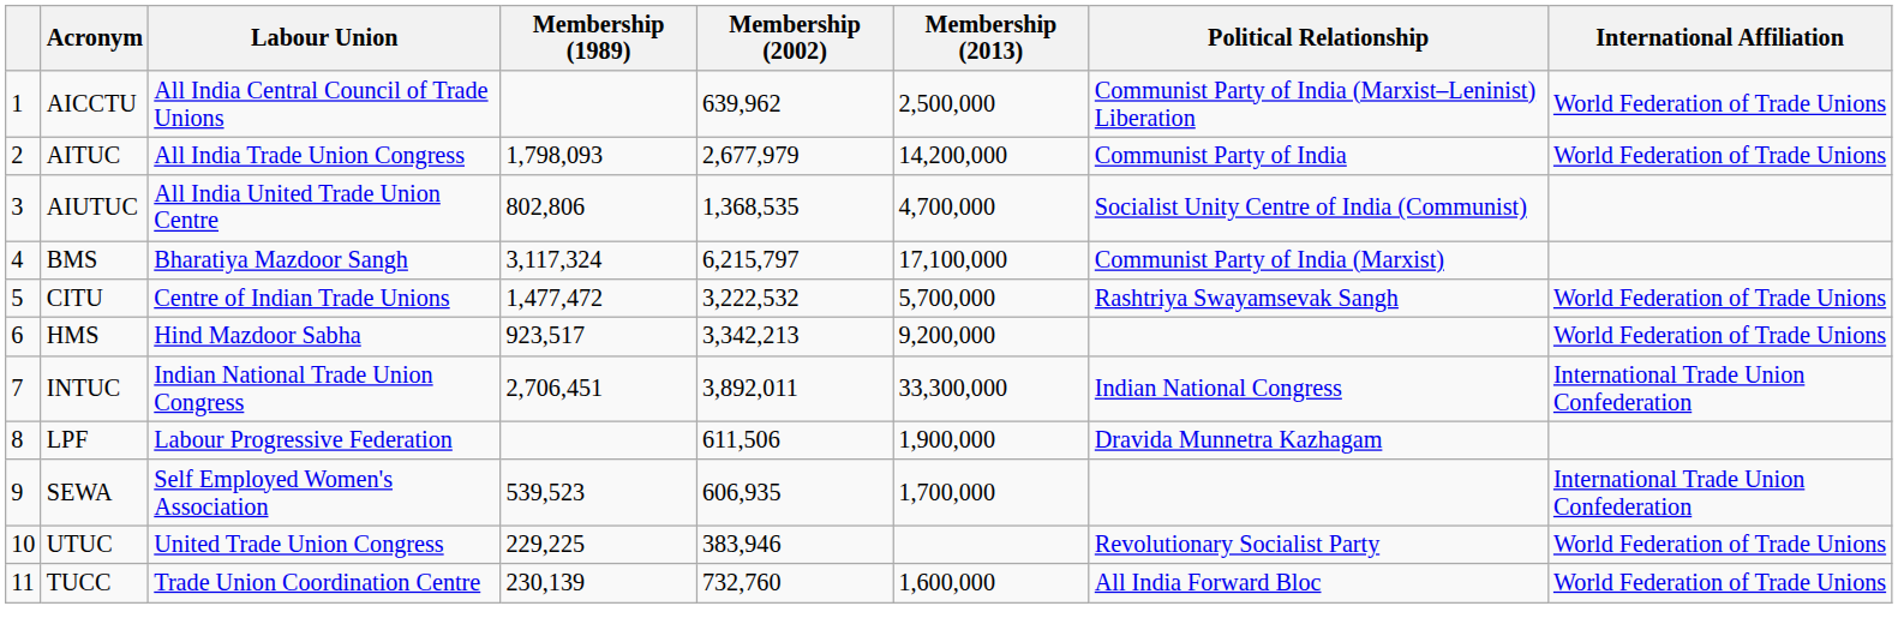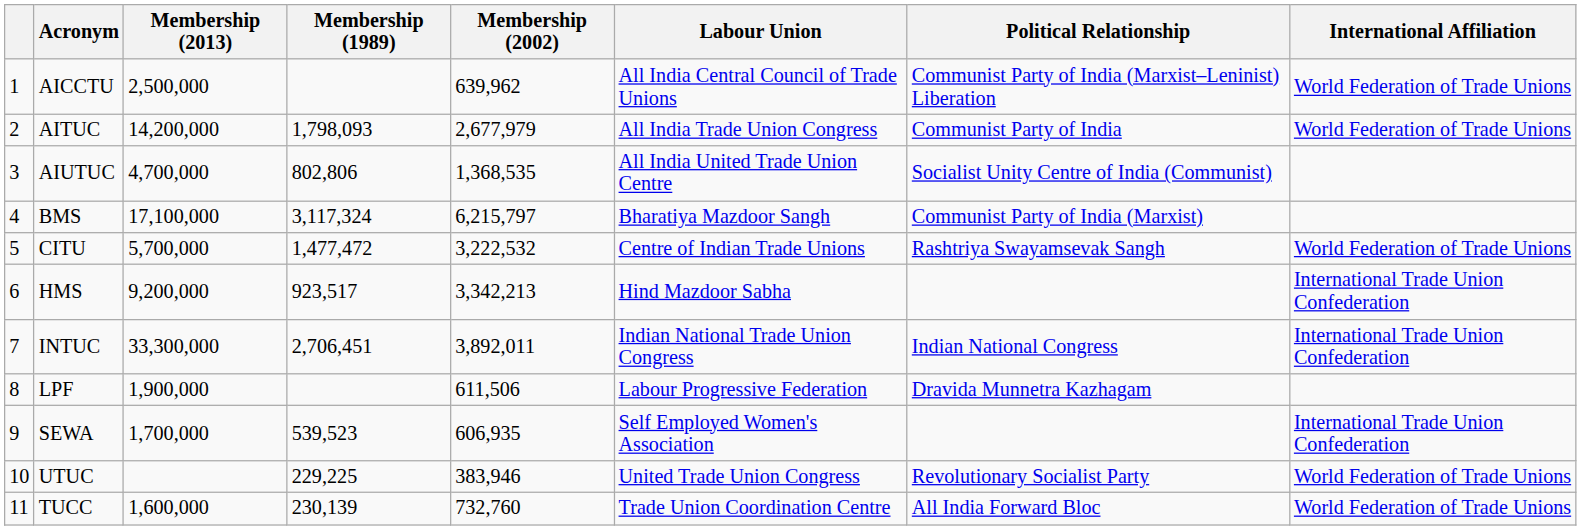 <table class="wikitable sortable">
 <tr>
 <th></th>
 <th>Acronym</th>
-<th>Labour Union</th>
+<th>Membership (2013)</th>
 <th>Membership (1989)</th>
 <th>Membership (2002)</th>
-<th>Membership (2013)</th>
+<th>Labour Union</th>
 <th>Political Relationship</th>
 <th>International Affiliation</th>
 </tr>
 <tr>
 <td>1</td>
 <td>AICCTU</td>
-<td><a href='#'>All India Central Council of Trade Unions</a></td>
+<td>2,500,000</td>
 <td></td>
 <td>639,962</td>
-<td>2,500,000</td>
+<td><a href='#'>All India Central Council of Trade Unions</a></td>
 <td><a href='#'>Communist Party of India (Marxist–Leninist) Liberation</a></td>
 <td><a href='#'>World Federation of Trade Unions</a></td>
 </tr>
 <tr>
 <td>2</td>
 <td>AITUC</td>
-<td><a href='#'>All India Trade Union Congress</a></td>
+<td>14,200,000</td>
 <td>1,798,093</td>
 <td>2,677,979</td>
-<td>14,200,000</td>
+<td><a href='#'>All India Trade Union Congress</a></td>
 <td><a href='#'>Communist Party of India</a></td>
 <td><a href='#'>World Federation of Trade Unions</a></td>
 </tr>
 <tr>
 <td>3</td>
 <td>AIUTUC</td>
-<td><a href='#'>All India United Trade Union Centre</a></td>
+<td>4,700,000</td>
 <td>802,806</td>
 <td>1,368,535</td>
-<td>4,700,000</td>
+<td><a href='#'>All India United Trade Union Centre</a></td>
 <td><a href='#'>Socialist Unity Centre of India (Communist)</a></td>
 <td></td>
 </tr>
 <tr>
 <td>4</td>
 <td>BMS</td>
-<td><a href='#'>Bharatiya Mazdoor Sangh</a></td>
+<td>17,100,000</td>
 <td>3,117,324</td>
 <td>6,215,797</td>
-<td>17,100,000</td>
+<td><a href='#'>Bharatiya Mazdoor Sangh</a></td>
 <td><a href='#'>Communist Party of India (Marxist)</a></td>
 <td></td>
 </tr>
 <tr>
 <td>5</td>
 <td>CITU</td>
-<td><a href='#'>Centre of Indian Trade Unions</a></td>
+<td>5,700,000</td>
 <td>1,477,472</td>
 <td>3,222,532</td>
-<td>5,700,000</td>
+<td><a href='#'>Centre of Indian Trade Unions</a></td>
 <td><a href='#'>Rashtriya Swayamsevak Sangh</a></td>
 <td><a href='#'>World Federation of Trade Unions</a></td>
 </tr>
 <tr>
 <td>6</td>
 <td>HMS</td>
-<td><a href='#'>Hind Mazdoor Sabha</a></td>
+<td>9,200,000</td>
 <td>923,517</td>
 <td>3,342,213</td>
-<td>9,200,000</td>
+<td><a href='#'>Hind Mazdoor Sabha</a></td>
 <td></td>
-<td><a href='#'>World Federation of Trade Unions</a></td>
+<td><a href='#'>International Trade Union Confederation</a></td>
 </tr>
 <tr>
 <td>7</td>
 <td>INTUC</td>
-<td><a href='#'>Indian National Trade Union Congress</a></td>
+<td>33,300,000</td>
 <td>2,706,451</td>
 <td>3,892,011</td>
-<td>33,300,000</td>
+<td><a href='#'>Indian National Trade Union Congress</a></td>
 <td><a href='#'>Indian National Congress</a></td>
 <td><a href='#'>International Trade Union Confederation</a></td>
 </tr>
 <tr>
 <td>8</td>
 <td>LPF</td>
-<td><a href='#'>Labour Progressive Federation</a></td>
+<td>1,900,000</td>
 <td></td>
 <td>611,506</td>
-<td>1,900,000</td>
+<td><a href='#'>Labour Progressive Federation</a></td>
 <td><a href='#'>Dravida Munnetra Kazhagam</a></td>
 <td></td>
 </tr>
 <tr>
 <td>9</td>
 <td>SEWA</td>
-<td><a href='#'>Self Employed Women's Association</a></td>
+<td>1,700,000</td>
 <td>539,523</td>
 <td>606,935</td>
-<td>1,700,000</td>
+<td><a href='#'>Self Employed Women's Association</a></td>
 <td></td>
 <td><a href='#'>International Trade Union Confederation</a></td>
 </tr>
 <tr>
 <td>10</td>
 <td>UTUC</td>
-<td><a href='#'>United Trade Union Congress</a></td>
+<td></td>
 <td>229,225</td>
 <td>383,946</td>
-<td></td>
+<td><a href='#'>United Trade Union Congress</a></td>
 <td><a href='#'>Revolutionary Socialist Party</a></td>
 <td><a href='#'>World Federation of Trade Unions</a></td>
 </tr>
 <tr>
 <td>11</td>
 <td>TUCC</td>
-<td><a href='#'>Trade Union Coordination Centre</a></td>
+<td>1,600,000</td>
 <td>230,139</td>
 <td>732,760</td>
-<td>1,600,000</td>
+<td><a href='#'>Trade Union Coordination Centre</a></td>
 <td><a href='#'>All India Forward Bloc</a></td>
 <td><a href='#'>World Federation of Trade Unions</a></td>
 </tr>
 </table>
